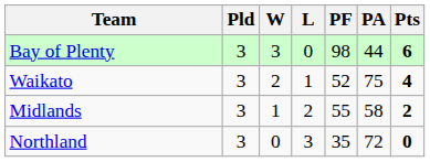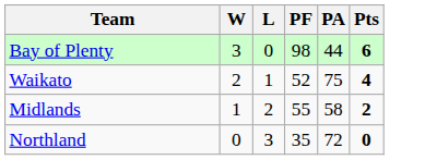 <table class="wikitable" style="text-align:center;">
 <tr>
 <th width=175>Team</th>
-<th width=20 abbr="Played">Pld</th>
 <th width=20 abbr="Won">W</th>
 <th width=20 abbr="Lost">L</th>
 <th width=20 abbr="Points for">PF</th>
 <th width=20 abbr="Points against">PA</th>
 <th width=20 abbr="Points">Pts</th>
 </tr>
 <tr style="background: #ccffcc;">
 <td style="text-align:left;"><a href='#'>Bay of Plenty</a></td>
 <td>3</td>
-<td>3</td>
 <td>0</td>
 <td>98</td>
 <td>44</td>
 <td><strong>6</strong></td>
 </tr>
 <tr>
 <td style="text-align:left;"><a href='#'>Waikato</a></td>
-<td>3</td>
 <td>2</td>
 <td>1</td>
 <td>52</td>
 <td>75</td>
 <td><strong>4</strong></td>
 </tr>
 <tr>
 <td style="text-align:left;"><a href='#'>Midlands</a></td>
-<td>3</td>
 <td>1</td>
 <td>2</td>
 <td>55</td>
 <td>58</td>
 <td><strong>2</strong></td>
 </tr>
 <tr>
 <td style="text-align:left;"><a href='#'>Northland</a></td>
-<td>3</td>
 <td>0</td>
 <td>3</td>
 <td>35</td>
 <td>72</td>
 <td><strong>0</strong></td>
 </tr>
 </table>
